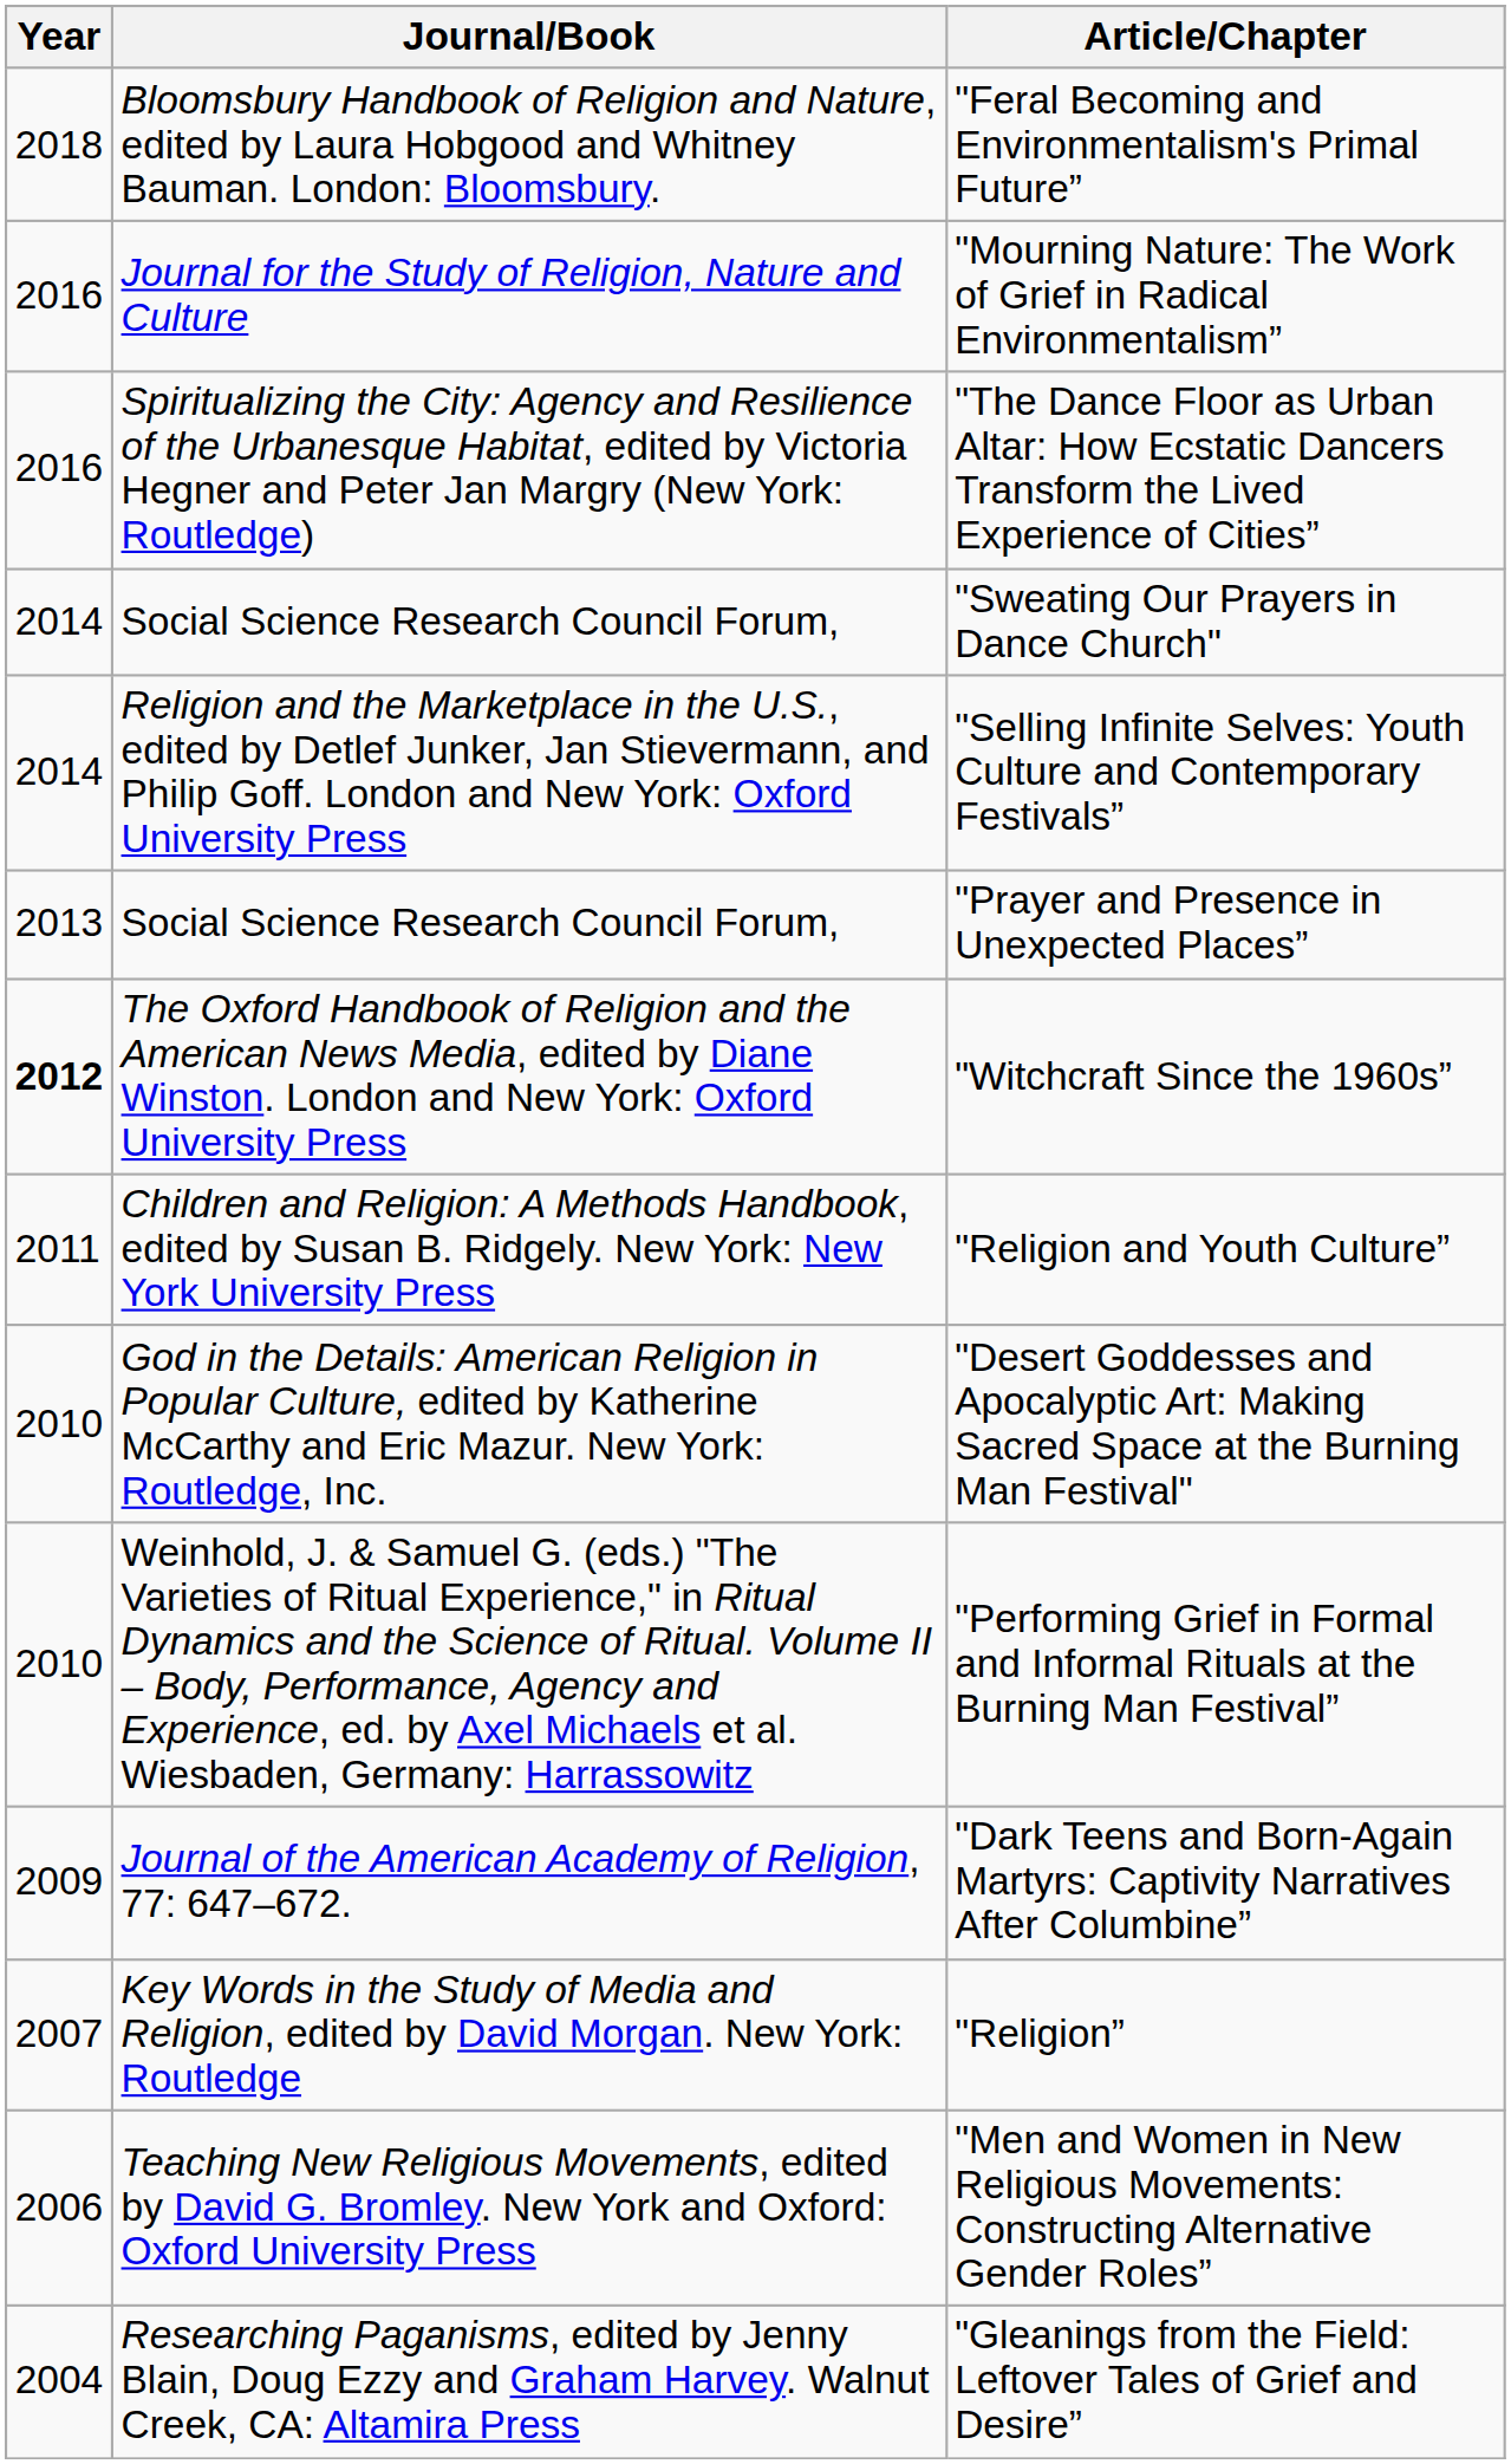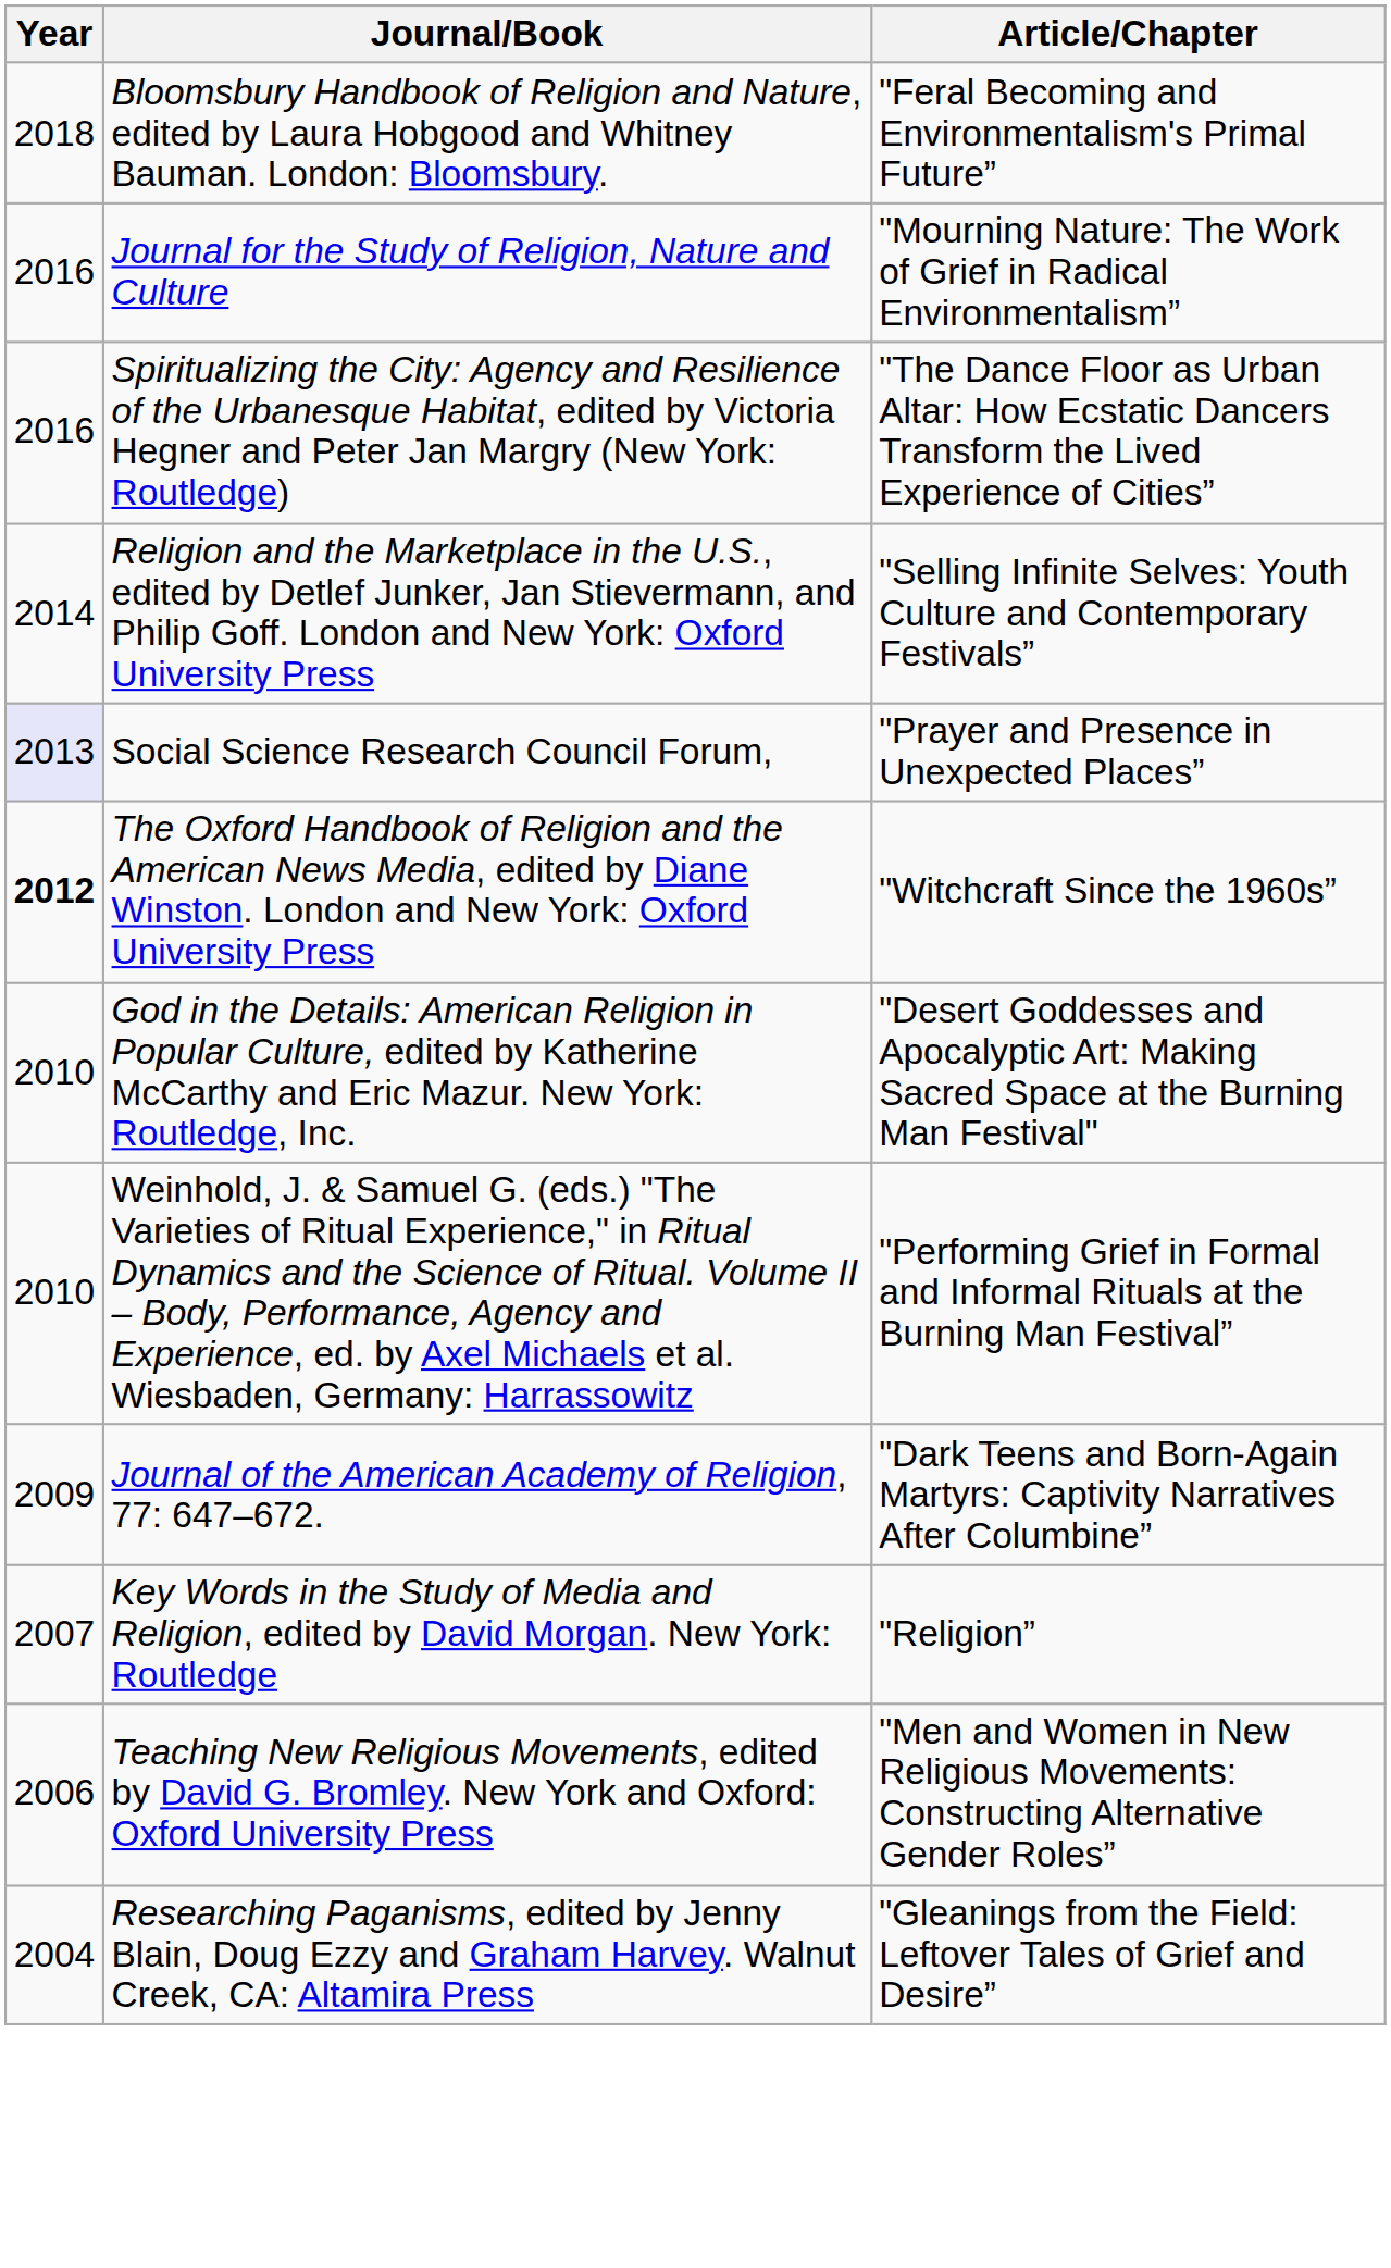 <table class="wikitable">
 <tr>
 <th>Year</th>
 <th>Journal/Book</th>
 <th>Article/Chapter</th>
 </tr>
 <tr>
 <td>2018</td>
 <td><em>Bloomsbury Handbook of Religion and Nature</em>, edited by Laura Hobgood and Whitney Bauman. London: <a href='#'>Bloomsbury</a>.</td>
 <td>"Feral Becoming and Environmentalism's Primal Future”</td>
 </tr>
 <tr>
 <td>2016</td>
 <td><em><a href='#'>Journal for the Study of Religion, Nature and Culture</a></em></td>
 <td>"Mourning Nature: The Work of Grief in Radical Environmentalism”</td>
 </tr>
 <tr>
 <td>2016</td>
 <td><em>Spiritualizing the City: Agency and Resilience of the Urbanesque Habitat</em>, edited by Victoria Hegner and Peter Jan Margry (New York: <a href='#'>Routledge</a>)</td>
 <td>"The Dance Floor as Urban Altar: How Ecstatic Dancers Transform the Lived Experience of Cities”</td>
 </tr>
 <tr>
 <td>2014</td>
-<td>Social Science Research Council Forum, </td>
-<td>"Sweating Our Prayers in Dance Church"</td>
-</tr>
-<tr>
-<td>2014</td>
 <td><em>Religion and the Marketplace in the U.S.</em>, edited by Detlef Junker, Jan Stievermann, and Philip Goff. London and New York: <a href='#'>Oxford University Press</a></td>
 <td>"Selling Infinite Selves: Youth Culture and Contemporary Festivals”</td>
 </tr>
 <tr>
-<td>2013</td>
+<td style="background: lavender;">2013</td>
 <td>Social Science Research Council Forum, </td>
 <td>"Prayer and Presence in Unexpected Places”</td>
 </tr>
 <tr>
 <td><strong>2012</strong></td>
 <td><em>The Oxford Handbook of Religion and the American News Media</em>, edited by <a href='#'>Diane Winston</a>. London and New York: <a href='#'>Oxford University Press</a></td>
 <td>"Witchcraft Since the 1960s”</td>
-</tr>
-<tr>
-<td>2011</td>
-<td><em>Children and Religion: A Methods Handbook</em>, edited by Susan B. Ridgely. New York: <a href='#'>New York University Press</a></td>
-<td>"Religion and Youth Culture”</td>
 </tr>
 <tr>
 <td>2010</td>
 <td><em>God in the Details: American Religion in Popular Culture,</em> edited by Katherine McCarthy and Eric Mazur. New York: <a href='#'>Routledge</a>, Inc.</td>
 <td>"Desert Goddesses and Apocalyptic Art: Making Sacred Space at the Burning Man Festival"</td>
 </tr>
 <tr>
 <td>2010</td>
 <td>Weinhold, J. & Samuel G. (eds.) "The Varieties of Ritual Experience," in <em>Ritual Dynamics and the Science of Ritual. Volume II – Body, Performance, Agency and Experience</em>, ed. by <a href='#'>Axel Michaels</a> et al. Wiesbaden, Germany: <a href='#'>Harrassowitz</a></td>
 <td>"Performing Grief in Formal and Informal Rituals at the Burning Man Festival”</td>
 </tr>
 <tr>
 <td>2009</td>
 <td><em><a href='#'>Journal of the American Academy of Religion</a></em>, 77: 647–672.</td>
 <td>"Dark Teens and Born-Again Martyrs: Captivity Narratives After Columbine”</td>
 </tr>
 <tr>
 <td>2007</td>
 <td><em>Key Words in the Study of Media and Religion</em>, edited by <a href='#'>David Morgan</a>. New York: <a href='#'>Routledge</a></td>
 <td>"Religion”</td>
 </tr>
 <tr>
 <td>2006</td>
 <td><em>Teaching New Religious Movements</em>, edited by <a href='#'>David G. Bromley</a>. New York and Oxford: <a href='#'>Oxford University Press</a></td>
 <td>"Men and Women in New Religious Movements: Constructing Alternative Gender Roles”</td>
 </tr>
 <tr>
 <td>2004</td>
 <td><em>Researching Paganisms</em>, edited by Jenny Blain, Doug Ezzy and <a href='#'>Graham Harvey</a>. Walnut Creek, CA: <a href='#'>Altamira Press</a></td>
 <td>"Gleanings from the Field: Leftover Tales of Grief and Desire”</td>
 </tr>
 </table>
